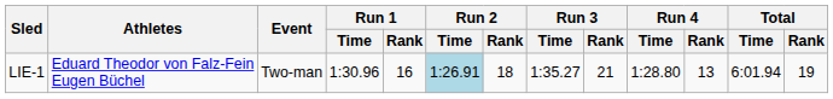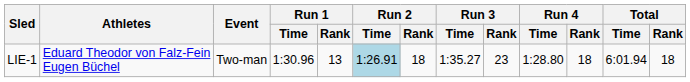 <table class="wikitable" border="1" style="font-size:90%">
 <tr>
 <th rowspan="2">Sled</th>
 <th rowspan="2">Athletes</th>
 <th rowspan="2">Event</th>
 <th colspan="2">Run 1</th>
 <th colspan="2">Run 2</th>
 <th colspan="2">Run 3</th>
 <th colspan="2">Run 4</th>
 <th colspan="2">Total</th>
 </tr>
 <tr>
 <th>Time</th>
 <th>Rank</th>
 <th>Time</th>
 <th>Rank</th>
 <th>Time</th>
 <th>Rank</th>
 <th>Time</th>
 <th>Rank</th>
 <th>Time</th>
 <th>Rank</th>
 </tr>
 <tr>
 <td align="center">LIE-1</td>
 <td><a href='#'>Eduard Theodor von Falz-Fein</a><br><a href='#'>Eugen Büchel</a></td>
 <td>Two-man</td>
 <td align="center">1:30.96</td>
-<td align="center">16</td>
+<td align="center">13</td>
 <td align="center" style="background: lightblue;">1:26.91</td>
 <td align="center">18</td>
 <td align="center">1:35.27</td>
-<td align="center">21</td>
+<td align="center">23</td>
 <td align="center">1:28.80</td>
-<td align="center">13</td>
+<td align="center">18</td>
 <td align="center">6:01.94</td>
-<td align="center">19</td>
+<td align="center">18</td>
 </tr>
 </table>
